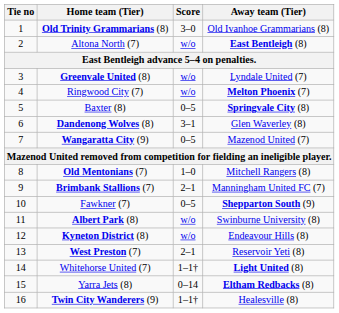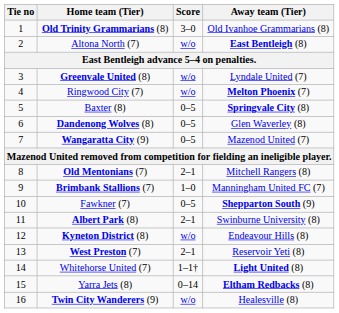 <table class="wikitable" style="text-align:center">
 <tr>
 <th>Tie no</th>
 <th>Home team (Tier)</th>
 <th>Score</th>
 <th>Away team (Tier)</th>
 </tr>
 <tr>
 <td>1</td>
 <td><strong><a href='#'>Old Trinity Grammarians</a></strong> (8)</td>
 <td>3–0</td>
 <td><a href='#'>Old Ivanhoe Grammarians</a> (8)</td>
 </tr>
 <tr>
 <td>2</td>
 <td><a href='#'>Altona North</a> (7)</td>
 <td><a href='#'>w/o</a></td>
 <td><strong><a href='#'>East Bentleigh</a></strong> (8)</td>
 </tr>
 <tr>
 <th colspan=4>East Bentleigh advance 5–4 on penalties.</th>
 </tr>
 <tr>
 <td>3</td>
 <td><strong><a href='#'>Greenvale United</a></strong> (8)</td>
 <td><a href='#'>w/o</a></td>
 <td><a href='#'>Lyndale United</a> (7)</td>
 </tr>
 <tr>
 <td>4</td>
 <td><a href='#'>Ringwood City</a> (7)</td>
 <td><a href='#'>w/o</a></td>
 <td><strong><a href='#'>Melton Phoenix</a></strong> (7)</td>
 </tr>
 <tr>
 <td>5</td>
 <td><a href='#'>Baxter</a> (8)</td>
 <td>0–5</td>
 <td><strong><a href='#'>Springvale City</a></strong> (8)</td>
 </tr>
 <tr>
 <td>6</td>
 <td><strong><a href='#'>Dandenong Wolves</a></strong> (8)</td>
-<td>3–1</td>
+<td>0–5</td>
 <td><a href='#'>Glen Waverley</a> (8)</td>
 </tr>
 <tr>
 <td>7</td>
 <td><strong><a href='#'>Wangaratta City</a></strong> (9)</td>
 <td>0–5</td>
 <td><a href='#'>Mazenod United</a> (7)</td>
 </tr>
 <tr>
 <th colspan=4>Mazenod United removed from competition for fielding an ineligible player.</th>
 </tr>
 <tr>
 <td>8</td>
 <td><strong><a href='#'>Old Mentonians</a></strong> (7)</td>
-<td>1–0</td>
+<td>2–1</td>
 <td><a href='#'>Mitchell Rangers</a> (8)</td>
 </tr>
 <tr>
 <td>9</td>
 <td><strong><a href='#'>Brimbank Stallions</a></strong> (7)</td>
-<td>2–1</td>
+<td>1–0</td>
 <td><a href='#'>Manningham United FC</a> (7)</td>
 </tr>
 <tr>
 <td>10</td>
 <td><a href='#'>Fawkner</a> (7)</td>
 <td>0–5</td>
 <td><strong><a href='#'>Shepparton South</a></strong> (9)</td>
 </tr>
 <tr>
 <td>11</td>
 <td><strong><a href='#'>Albert Park</a></strong> (8)</td>
-<td><a href='#'>w/o</a></td>
+<td>2–1</td>
 <td><a href='#'>Swinburne University</a> (8)</td>
 </tr>
 <tr>
 <td>12</td>
 <td><strong><a href='#'>Kyneton District</a></strong> (8)</td>
 <td><a href='#'>w/o</a></td>
 <td><a href='#'>Endeavour Hills</a> (8)</td>
 </tr>
 <tr>
 <td>13</td>
 <td><strong><a href='#'>West Preston</a></strong> (7)</td>
 <td>2–1</td>
 <td><a href='#'>Reservoir Yeti</a> (8)</td>
 </tr>
 <tr>
 <td>14</td>
 <td><a href='#'>Whitehorse United</a> (7)</td>
 <td>1–1†</td>
 <td><strong><a href='#'>Light United</a></strong> (8)</td>
 </tr>
 <tr>
 <td>15</td>
 <td><a href='#'>Yarra Jets</a> (8)</td>
 <td>0–14</td>
 <td><strong><a href='#'>Eltham Redbacks</a></strong> (8)</td>
 </tr>
 <tr>
 <td>16</td>
 <td><strong><a href='#'>Twin City Wanderers</a></strong> (9)</td>
-<td>1–1†</td>
+<td><a href='#'>w/o</a></td>
 <td><a href='#'>Healesville</a> (8)</td>
 </tr>
 </table>
